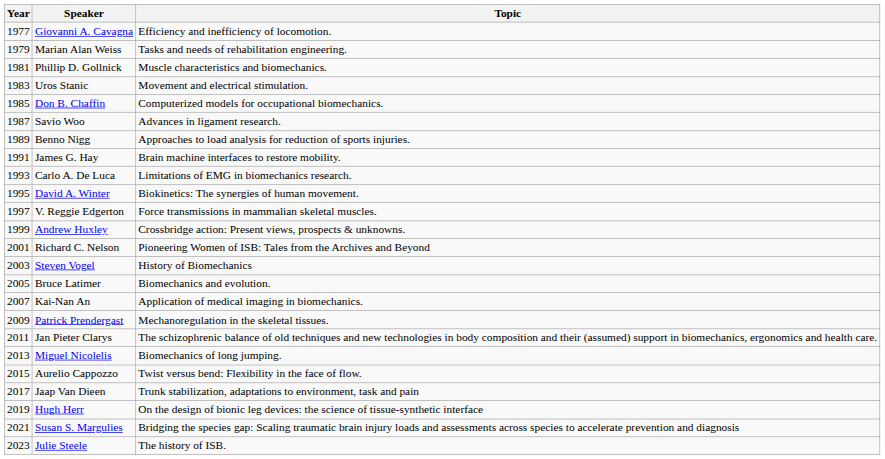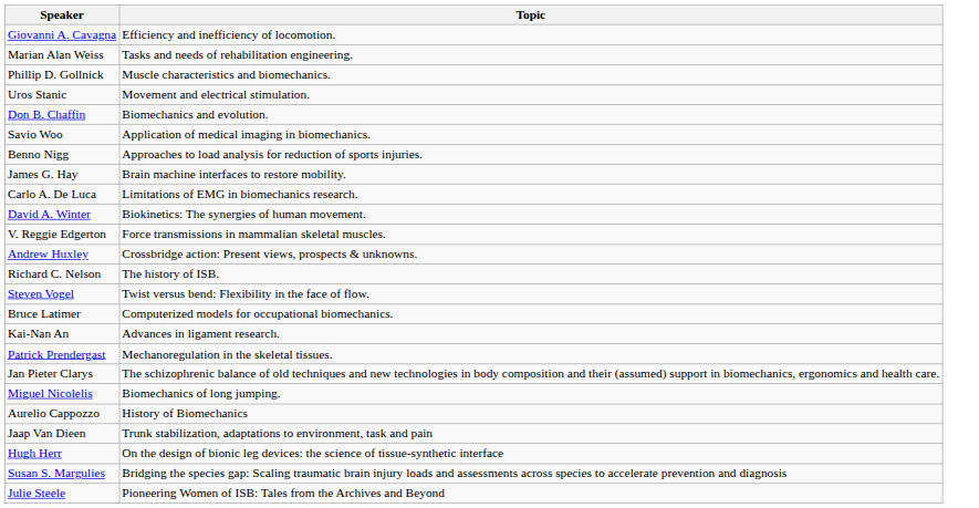 <table class="wikitable">
 <tr>
-<th>Year</th>
 <th>Speaker</th>
 <th>Topic</th>
 </tr>
 <tr>
-<td>1977</td>
 <td><a href='#'>Giovanni A. Cavagna</a></td>
 <td>Efficiency and inefficiency of locomotion.</td>
 </tr>
 <tr>
-<td>1979</td>
 <td>Marian Alan Weiss</td>
 <td>Tasks and needs of rehabilitation engineering.</td>
 </tr>
 <tr>
-<td>1981</td>
 <td>Phillip D. Gollnick</td>
 <td>Muscle characteristics and biomechanics.</td>
 </tr>
 <tr>
-<td>1983</td>
 <td>Uros Stanic</td>
 <td>Movement and electrical stimulation.</td>
 </tr>
 <tr>
-<td>1985</td>
 <td><a href='#'>Don B. Chaffin</a></td>
-<td>Computerized models for occupational biomechanics.</td>
+<td>Biomechanics and evolution.</td>
 </tr>
 <tr>
-<td>1987</td>
 <td>Savio Woo</td>
-<td>Advances in ligament research.</td>
+<td>Application of medical imaging in biomechanics.</td>
 </tr>
 <tr>
-<td>1989</td>
 <td>Benno Nigg</td>
 <td>Approaches to load analysis for reduction of sports injuries.</td>
 </tr>
 <tr>
-<td>1991</td>
 <td>James G. Hay</td>
 <td>Brain machine interfaces to restore mobility.</td>
 </tr>
 <tr>
-<td>1993</td>
 <td>Carlo A. De Luca</td>
 <td>Limitations of EMG in biomechanics research.</td>
 </tr>
 <tr>
-<td>1995</td>
 <td><a href='#'>David A. Winter</a></td>
 <td>Biokinetics: The synergies of human movement.</td>
 </tr>
 <tr>
-<td>1997</td>
 <td>V. Reggie Edgerton</td>
 <td>Force transmissions in mammalian skeletal muscles.</td>
 </tr>
 <tr>
-<td>1999</td>
 <td><a href='#'>Andrew Huxley</a></td>
 <td>Crossbridge action: Present views, prospects & unknowns.</td>
 </tr>
 <tr>
-<td>2001</td>
 <td>Richard C. Nelson</td>
-<td>Pioneering Women of ISB: Tales from the Archives and Beyond</td>
+<td>The history of ISB.</td>
 </tr>
 <tr>
-<td>2003</td>
 <td><a href='#'>Steven Vogel</a></td>
-<td>History of Biomechanics</td>
+<td>Twist versus bend: Flexibility in the face of flow.</td>
 </tr>
 <tr>
-<td>2005</td>
 <td>Bruce Latimer</td>
-<td>Biomechanics and evolution.</td>
+<td>Computerized models for occupational biomechanics.</td>
 </tr>
 <tr>
-<td>2007</td>
 <td>Kai-Nan An</td>
-<td>Application of medical imaging in biomechanics.</td>
+<td>Advances in ligament research.</td>
 </tr>
 <tr>
-<td>2009</td>
 <td><a href='#'>Patrick Prendergast</a></td>
 <td>Mechanoregulation in the skeletal tissues.</td>
 </tr>
 <tr>
-<td>2011</td>
 <td>Jan Pieter Clarys</td>
 <td>The schizophrenic balance of old techniques and new technologies in body composition and their (assumed) support in biomechanics, ergonomics and health care.</td>
 </tr>
 <tr>
-<td>2013</td>
 <td><a href='#'>Miguel Nicolelis</a></td>
 <td>Biomechanics of long jumping.</td>
 </tr>
 <tr>
-<td>2015</td>
 <td>Aurelio Cappozzo</td>
-<td>Twist versus bend: Flexibility in the face of flow.</td>
+<td>History of Biomechanics</td>
 </tr>
 <tr>
-<td>2017</td>
 <td>Jaap Van Dieen</td>
 <td>Trunk stabilization, adaptations to environment, task and pain</td>
 </tr>
 <tr>
-<td>2019</td>
 <td><a href='#'>Hugh Herr</a></td>
 <td>On the design of bionic leg devices: the science of tissue-synthetic interface</td>
 </tr>
 <tr>
-<td>2021</td>
 <td><a href='#'>Susan S. Margulies</a></td>
 <td>Bridging the species gap: Scaling traumatic brain injury loads and assessments across species to accelerate prevention and diagnosis</td>
 </tr>
 <tr>
-<td>2023</td>
 <td><a href='#'>Julie Steele</a></td>
-<td>The history of ISB.</td>
+<td>Pioneering Women of ISB: Tales from the Archives and Beyond</td>
 </tr>
 </table>
